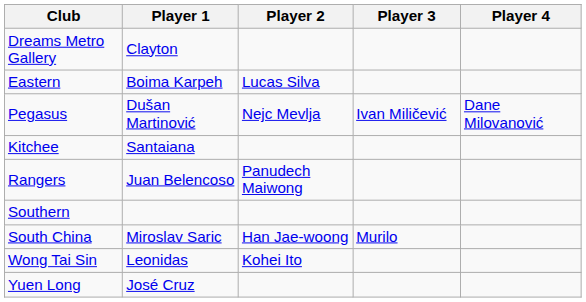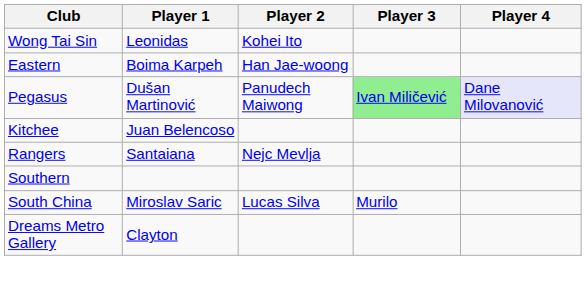 <table class="sortable wikitable" border="1">
 <tr>
 <th width="190">Club</th>
 <th width="170">Player 1</th>
 <th width="170">Player 2</th>
 <th width="170">Player 3</th>
 <th width="170">Player 4</th>
 </tr>
 <tr>
-<td><a href='#'>Dreams Metro Gallery</a></td>
-<td> <a href='#'>Clayton</a></td>
-<td></td>
+<td><a href='#'>Wong Tai Sin</a></td>
+<td> <a href='#'>Leonidas</a></td>
+<td> <a href='#'>Kohei Ito</a></td>
 <td></td>
 <td></td>
 </tr>
 <tr>
 <td><a href='#'>Eastern</a></td>
 <td> <a href='#'>Boima Karpeh</a></td>
-<td> <a href='#'>Lucas Silva</a></td>
+<td> <a href='#'>Han Jae-woong</a></td>
 <td></td>
 <td></td>
 </tr>
 <tr>
 <td><a href='#'>Pegasus</a></td>
 <td> <a href='#'>Dušan Martinović</a></td>
-<td> <a href='#'>Nejc Mevlja</a></td>
-<td> <a href='#'>Ivan Miličević</a></td>
-<td> <a href='#'>Dane Milovanović</a></td>
+<td> <a href='#'>Panudech Maiwong</a></td>
+<td style="background: lightgreen;"> <a href='#'>Ivan Miličević</a></td>
+<td style="background: lavender;"> <a href='#'>Dane Milovanović</a></td>
 </tr>
 <tr>
 <td><a href='#'>Kitchee</a></td>
-<td> <a href='#'>Santaiana</a></td>
+<td> <a href='#'>Juan Belencoso</a></td>
 <td></td>
 <td></td>
 <td></td>
 </tr>
 <tr>
 <td><a href='#'>Rangers</a></td>
-<td> <a href='#'>Juan Belencoso</a></td>
-<td> <a href='#'>Panudech Maiwong</a></td>
+<td> <a href='#'>Santaiana</a></td>
+<td> <a href='#'>Nejc Mevlja</a></td>
 <td></td>
 <td></td>
 </tr>
 <tr>
 <td><a href='#'>Southern</a></td>
 <td></td>
 <td></td>
 <td></td>
 <td></td>
 </tr>
 <tr>
 <td><a href='#'>South China</a></td>
 <td> <a href='#'>Miroslav Saric</a></td>
-<td> <a href='#'>Han Jae-woong</a></td>
+<td> <a href='#'>Lucas Silva</a></td>
 <td> <a href='#'>Murilo</a></td>
 <td></td>
 </tr>
 <tr>
-<td><a href='#'>Wong Tai Sin</a></td>
-<td> <a href='#'>Leonidas</a></td>
-<td> <a href='#'>Kohei Ito</a></td>
-<td></td>
-<td></td>
-</tr>
-<tr>
-<td><a href='#'>Yuen Long</a></td>
-<td> <a href='#'>José Cruz</a></td>
+<td><a href='#'>Dreams Metro Gallery</a></td>
+<td> <a href='#'>Clayton</a></td>
 <td></td>
 <td></td>
 <td></td>
 </tr>
 </table>
